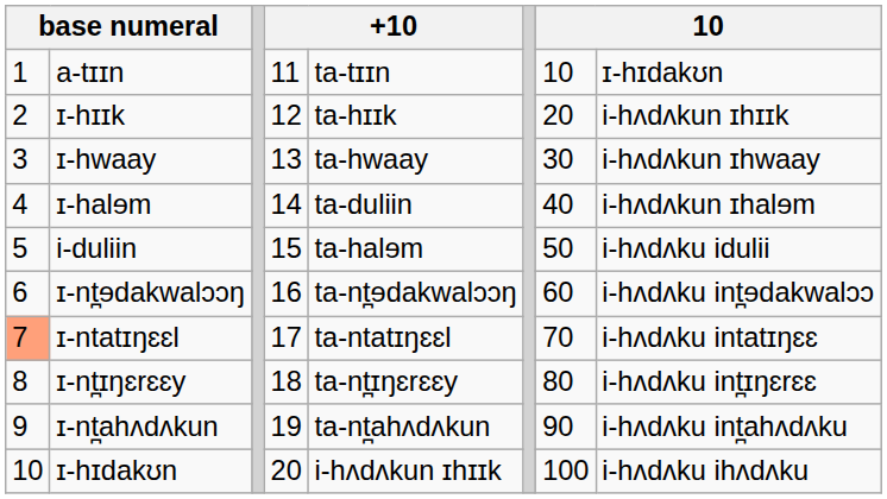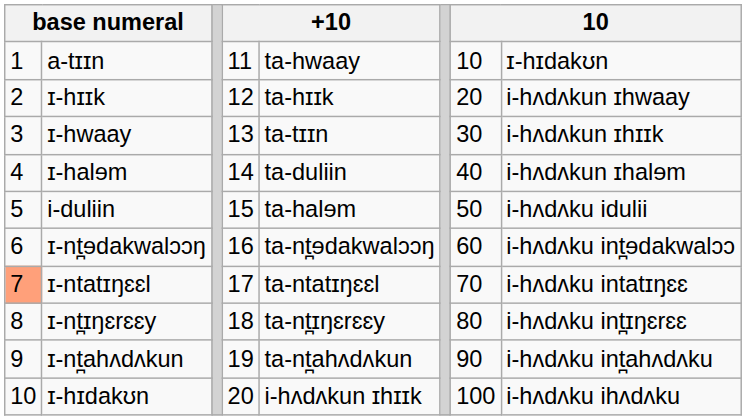 <table class="wikitable">
 <tr>
 <th colspan="2">base numeral</th>
 <td rowspan="11" style="background-color: lightgrey;"></td>
 <th colspan="2">+10</th>
 <td rowspan="11" style="background-color: lightgrey;"></td>
 <th colspan="2">10</th>
 </tr>
 <tr>
 <td>1</td>
 <td>a-tɪɪn</td>
 <td>11</td>
-<td>ta-tɪɪn</td>
+<td>ta-hwaay</td>
 <td>10</td>
 <td>ɪ-hɪdakʊn</td>
 </tr>
 <tr>
 <td>2</td>
 <td>ɪ-hɪɪk</td>
 <td>12</td>
 <td>ta-hɪɪk</td>
 <td>20</td>
-<td>i-hʌdʌkun ɪhɪɪk</td>
+<td>i-hʌdʌkun ɪhwaay</td>
 </tr>
 <tr>
 <td>3</td>
 <td>ɪ-hwaay</td>
 <td>13</td>
-<td>ta-hwaay</td>
+<td>ta-tɪɪn</td>
 <td>30</td>
-<td>i-hʌdʌkun ɪhwaay</td>
+<td>i-hʌdʌkun ɪhɪɪk</td>
 </tr>
 <tr>
 <td>4</td>
 <td>ɪ-halɘm</td>
 <td>14</td>
 <td>ta-duliin</td>
 <td>40</td>
 <td>i-hʌdʌkun ɪhalɘm</td>
 </tr>
 <tr>
 <td>5</td>
 <td>i-duliin</td>
 <td>15</td>
 <td>ta-halɘm</td>
 <td>50</td>
 <td>i-hʌdʌku idulii</td>
 </tr>
 <tr>
 <td>6</td>
 <td>ɪ-nt̪ɘdakwalɔɔŋ</td>
 <td>16</td>
 <td>ta-nt̪ɘdakwalɔɔŋ</td>
 <td>60</td>
 <td>i-hʌdʌku int̪ɘdakwalɔɔ</td>
 </tr>
 <tr>
 <td style="background: lightsalmon;">7</td>
 <td>ɪ-ntatɪŋɛɛl</td>
 <td>17</td>
 <td>ta-ntatɪŋɛɛl</td>
 <td>70</td>
 <td>i-hʌdʌku intatɪŋɛɛ</td>
 </tr>
 <tr>
 <td>8</td>
 <td>ɪ-nt̪ɪŋɛrɛɛy</td>
 <td>18</td>
 <td>ta-nt̪ɪŋɛrɛɛy</td>
 <td>80</td>
 <td>i-hʌdʌku int̪ɪŋɛrɛɛ</td>
 </tr>
 <tr>
 <td>9</td>
 <td>ɪ-nt̪ahʌdʌkun</td>
 <td>19</td>
 <td>ta-nt̪ahʌdʌkun</td>
 <td>90</td>
 <td>i-hʌdʌku int̪ahʌdʌku</td>
 </tr>
 <tr>
 <td>10</td>
 <td>ɪ-hɪdakʊn</td>
 <td>20</td>
 <td>i-hʌdʌkun ɪhɪɪk</td>
 <td>100</td>
 <td>i-hʌdʌku ihʌdʌku</td>
 </tr>
 </table>
